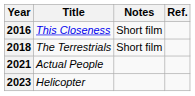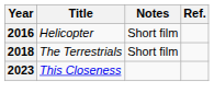 <table class="wikitable sortable plainrowheaders">
 <tr>
 <th scope="col">Year</th>
 <th scope="col">Title</th>
 <th scope="col">Notes</th>
 <th scope="col">Ref.</th>
 </tr>
 <tr>
 <th scope="row">2016</th>
-<td><em><a href='#'>This Closeness</a></em></td>
+<td><em>Helicopter</em></td>
 <td>Short film</td>
 <td align="center"></td>
 </tr>
 <tr>
 <th scope="row">2018</th>
 <td><em>The Terrestrials</em></td>
 <td>Short film</td>
 <td align="center"></td>
 </tr>
 <tr>
-<th scope="row">2021</th>
-<td><em>Actual People</em></td>
-<td></td>
-<td align="center"></td>
-</tr>
-<tr>
 <th scope="row">2023</th>
-<td><em>Helicopter</em></td>
+<td><em><a href='#'>This Closeness</a></em></td>
 <td></td>
 <td align="center"></td>
 </tr>
 </table>
